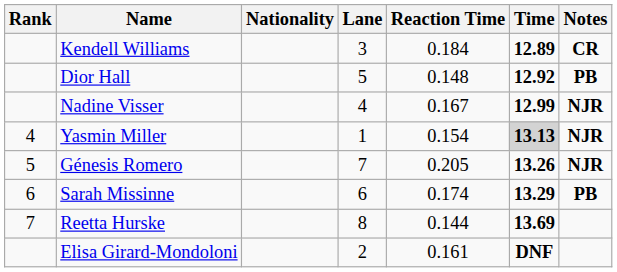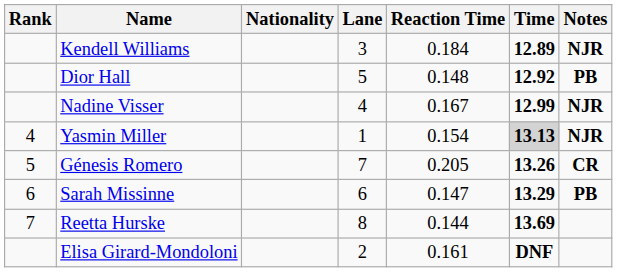 <table class="wikitable sortable" style="text-align:center">
 <tr>
 <th>Rank</th>
 <th>Name</th>
 <th>Nationality</th>
 <th>Lane</th>
 <th>Reaction Time</th>
 <th>Time</th>
 <th>Notes</th>
 </tr>
 <tr>
 <td></td>
 <td align=left><a href='#'>Kendell Williams</a></td>
 <td align=left></td>
 <td>3</td>
 <td>0.184</td>
 <td><strong>12.89</strong></td>
-<td><strong>CR</strong></td>
+<td><strong>NJR</strong></td>
 </tr>
 <tr>
 <td></td>
 <td align=left><a href='#'>Dior Hall</a></td>
 <td align=left></td>
 <td>5</td>
 <td>0.148</td>
 <td><strong>12.92</strong></td>
 <td><strong>PB</strong></td>
 </tr>
 <tr>
 <td></td>
 <td align=left><a href='#'>Nadine Visser</a></td>
 <td align=left></td>
 <td>4</td>
 <td>0.167</td>
 <td><strong>12.99</strong></td>
 <td><strong>NJR</strong></td>
 </tr>
 <tr>
 <td>4</td>
 <td align=left><a href='#'>Yasmin Miller</a></td>
 <td align=left></td>
 <td>1</td>
 <td>0.154</td>
 <td style="background: lightgrey;"><strong>13.13</strong></td>
 <td><strong>NJR</strong></td>
 </tr>
 <tr>
 <td>5</td>
 <td align=left><a href='#'>Génesis Romero</a></td>
 <td align=left></td>
 <td>7</td>
 <td>0.205</td>
 <td><strong>13.26</strong></td>
-<td><strong>NJR</strong></td>
+<td><strong>CR</strong></td>
 </tr>
 <tr>
 <td>6</td>
 <td align=left><a href='#'>Sarah Missinne</a></td>
 <td align=left></td>
 <td>6</td>
-<td>0.174</td>
+<td>0.147</td>
 <td><strong>13.29</strong></td>
 <td><strong>PB</strong></td>
 </tr>
 <tr>
 <td>7</td>
 <td align=left><a href='#'>Reetta Hurske</a></td>
 <td align=left></td>
 <td>8</td>
 <td>0.144</td>
 <td><strong>13.69</strong></td>
 <td></td>
 </tr>
 <tr>
 <td></td>
 <td align=left><a href='#'>Elisa Girard-Mondoloni</a></td>
 <td align=left></td>
 <td>2</td>
 <td>0.161</td>
 <td><strong>DNF</strong></td>
 <td></td>
 </tr>
 </table>
